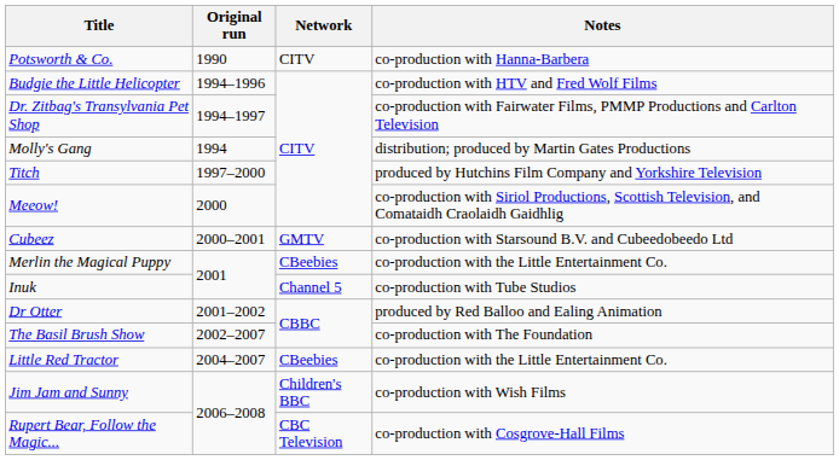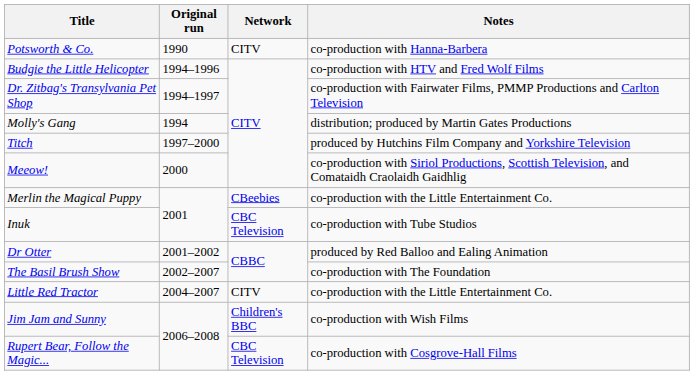 <table class="wikitable sortable">
 <tr>
 <th>Title</th>
 <th>Original run</th>
 <th>Network</th>
 <th>Notes</th>
 </tr>
 <tr>
 <td><em><a href='#'>Potsworth & Co.</a></em></td>
 <td>1990</td>
 <td>CITV</td>
 <td>co-production with <a href='#'>Hanna-Barbera</a></td>
 </tr>
 <tr>
 <td><em><a href='#'>Budgie the Little Helicopter</a></em></td>
 <td>1994–1996</td>
 <td rowspan="5"><a href='#'>CITV</a></td>
 <td>co-production with <a href='#'>HTV</a> and <a href='#'>Fred Wolf Films</a></td>
 </tr>
 <tr>
 <td><em><a href='#'>Dr. Zitbag's Transylvania Pet Shop</a></em></td>
 <td>1994–1997</td>
 <td>co-production with Fairwater Films, PMMP Productions and <a href='#'>Carlton Television</a></td>
 </tr>
 <tr>
 <td><em>Molly's Gang</em></td>
 <td>1994</td>
 <td>distribution; produced by Martin Gates Productions</td>
 </tr>
 <tr>
 <td><em><a href='#'>Titch</a></em></td>
 <td>1997–2000</td>
 <td>produced by Hutchins Film Company and <a href='#'>Yorkshire Television</a></td>
 </tr>
 <tr>
 <td><em><a href='#'>Meeow!</a></em></td>
 <td>2000</td>
 <td>co-production with <a href='#'>Siriol Productions</a>, <a href='#'>Scottish Television</a>, and Comataidh Craolaidh Gaidhlig</td>
 </tr>
 <tr>
-<td><em><a href='#'>Cubeez</a></em></td>
-<td>2000–2001</td>
-<td><a href='#'>GMTV</a></td>
-<td>co-production with Starsound B.V. and Cubeedobeedo Ltd</td>
-</tr>
-<tr>
 <td><em>Merlin the Magical Puppy</em></td>
 <td rowspan="2">2001</td>
 <td><a href='#'>CBeebies</a></td>
 <td>co-production with the Little Entertainment Co.</td>
 </tr>
 <tr>
 <td><em>Inuk</em></td>
-<td><a href='#'>Channel 5</a></td>
+<td><a href='#'>CBC Television</a></td>
 <td>co-production with Tube Studios</td>
 </tr>
 <tr>
 <td><em><a href='#'>Dr Otter</a></em></td>
 <td>2001–2002</td>
 <td rowspan="2"><a href='#'>CBBC</a></td>
 <td>produced by Red Balloo and Ealing Animation</td>
 </tr>
 <tr>
 <td><em><a href='#'>The Basil Brush Show</a></em></td>
 <td>2002–2007</td>
 <td>co-production with The Foundation</td>
 </tr>
 <tr>
 <td><em><a href='#'>Little Red Tractor</a></em></td>
 <td>2004–2007</td>
-<td><a href='#'>CBeebies</a></td>
+<td>CITV</td>
 <td>co-production with the Little Entertainment Co.</td>
 </tr>
 <tr>
 <td><em><a href='#'>Jim Jam and Sunny</a></em></td>
 <td rowspan="2">2006–2008</td>
 <td><a href='#'>Children's BBC</a></td>
 <td>co-production with Wish Films</td>
 </tr>
 <tr>
 <td><em><a href='#'>Rupert Bear, Follow the Magic...</a></em></td>
 <td><a href='#'>CBC Television</a></td>
 <td>co-production with <a href='#'>Cosgrove-Hall Films</a></td>
 </tr>
 </table>
